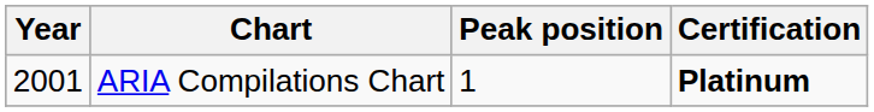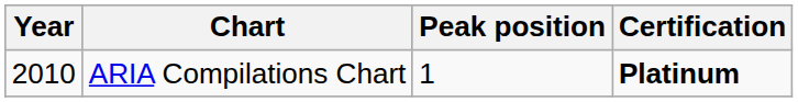 <table class="wikitable" border="1">
 <tr>
 <th>Year</th>
 <th>Chart</th>
 <th>Peak position</th>
 <th>Certification</th>
 </tr>
 <tr>
-<td>2001</td>
+<td>2010</td>
 <td><a href='#'>ARIA</a> Compilations Chart</td>
 <td>1</td>
 <td><strong>Platinum </strong></td>
 </tr>
 </table>
